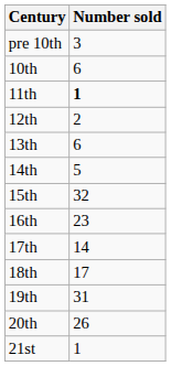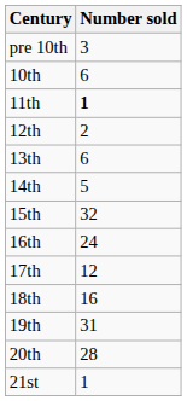 <table class="wikitable sortable">
 <tr>
 <th>Century</th>
 <th>Number sold</th>
 </tr>
 <tr>
 <td>pre 10th</td>
 <td>3</td>
 </tr>
 <tr>
 <td>10th</td>
 <td>6</td>
 </tr>
 <tr>
 <td>11th</td>
 <td><strong>1</strong></td>
 </tr>
 <tr>
 <td>12th</td>
 <td>2</td>
 </tr>
 <tr>
 <td>13th</td>
 <td>6</td>
 </tr>
 <tr>
 <td>14th</td>
 <td>5</td>
 </tr>
 <tr>
 <td>15th</td>
 <td>32</td>
 </tr>
 <tr>
 <td>16th</td>
-<td>23</td>
+<td>24</td>
 </tr>
 <tr>
 <td>17th</td>
-<td>14</td>
+<td>12</td>
 </tr>
 <tr>
 <td>18th</td>
-<td>17</td>
+<td>16</td>
 </tr>
 <tr>
 <td>19th</td>
 <td>31</td>
 </tr>
 <tr>
 <td>20th</td>
-<td>26</td>
+<td>28</td>
 </tr>
 <tr>
 <td>21st</td>
 <td>1</td>
 </tr>
 </table>
